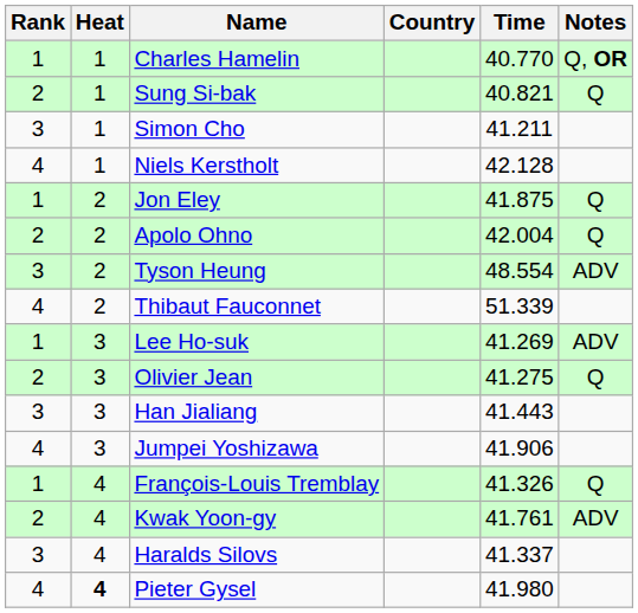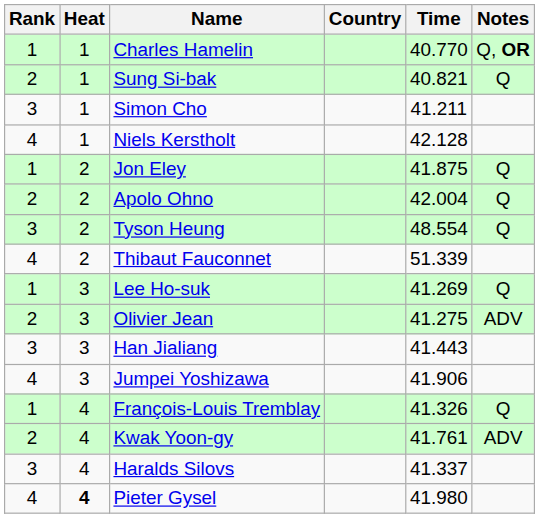 <table class="wikitable sortable" style="text-align:center">
 <tr>
 <th>Rank</th>
 <th>Heat</th>
 <th>Name</th>
 <th>Country</th>
 <th>Time</th>
 <th>Notes</th>
 </tr>
 <tr bgcolor=ccffcc>
 <td>1</td>
 <td>1</td>
 <td align=left><a href='#'>Charles Hamelin</a></td>
 <td align=left></td>
 <td>40.770</td>
 <td>Q, <strong>OR</strong></td>
 </tr>
 <tr bgcolor=ccffcc>
 <td>2</td>
 <td>1</td>
 <td align=left><a href='#'>Sung Si-bak</a></td>
 <td align=left></td>
 <td>40.821</td>
 <td>Q</td>
 </tr>
 <tr>
 <td>3</td>
 <td>1</td>
 <td align=left><a href='#'>Simon Cho</a></td>
 <td align=left></td>
 <td>41.211</td>
 <td></td>
 </tr>
 <tr>
 <td>4</td>
 <td>1</td>
 <td align=left><a href='#'>Niels Kerstholt</a></td>
 <td align=left></td>
 <td>42.128</td>
 <td></td>
 </tr>
 <tr bgcolor=ccffcc>
 <td>1</td>
 <td>2</td>
 <td align=left><a href='#'>Jon Eley</a></td>
 <td align=left></td>
 <td>41.875</td>
 <td>Q</td>
 </tr>
 <tr bgcolor=ccffcc>
 <td>2</td>
 <td>2</td>
 <td align=left><a href='#'>Apolo Ohno</a></td>
 <td align=left></td>
 <td>42.004</td>
 <td>Q</td>
 </tr>
 <tr bgcolor=ccffcc>
 <td>3</td>
 <td>2</td>
 <td align=left><a href='#'>Tyson Heung</a></td>
 <td align=left></td>
 <td>48.554</td>
-<td>ADV</td>
+<td>Q</td>
 </tr>
 <tr>
 <td>4</td>
 <td>2</td>
 <td align=left><a href='#'>Thibaut Fauconnet</a></td>
 <td align=left></td>
 <td>51.339</td>
 <td></td>
 </tr>
 <tr bgcolor=ccffcc>
 <td>1</td>
 <td>3</td>
 <td align=left><a href='#'>Lee Ho-suk</a></td>
 <td align=left></td>
 <td>41.269</td>
-<td>ADV</td>
+<td>Q</td>
 </tr>
 <tr bgcolor=ccffcc>
 <td>2</td>
 <td>3</td>
 <td align=left><a href='#'>Olivier Jean</a></td>
 <td align=left></td>
 <td>41.275</td>
-<td>Q</td>
+<td>ADV</td>
 </tr>
 <tr>
 <td>3</td>
 <td>3</td>
 <td align=left><a href='#'>Han Jialiang</a></td>
 <td align=left></td>
 <td>41.443</td>
 <td></td>
 </tr>
 <tr>
 <td>4</td>
 <td>3</td>
 <td align=left><a href='#'>Jumpei Yoshizawa</a></td>
 <td align=left></td>
 <td>41.906</td>
 <td></td>
 </tr>
 <tr bgcolor=ccffcc>
 <td>1</td>
 <td>4</td>
 <td align=left><a href='#'>François-Louis Tremblay</a></td>
 <td align=left></td>
 <td>41.326</td>
 <td>Q</td>
 </tr>
 <tr bgcolor=ccffcc>
 <td>2</td>
 <td>4</td>
 <td align=left><a href='#'>Kwak Yoon-gy</a></td>
 <td align=left></td>
 <td>41.761</td>
 <td>ADV</td>
 </tr>
 <tr>
 <td>3</td>
 <td>4</td>
 <td align=left><a href='#'>Haralds Silovs</a></td>
 <td align=left></td>
 <td>41.337</td>
 <td></td>
 </tr>
 <tr>
 <td>4</td>
 <td><strong>4</strong></td>
 <td align=left><a href='#'>Pieter Gysel</a></td>
 <td align=left></td>
 <td>41.980</td>
 <td></td>
 </tr>
 </table>
